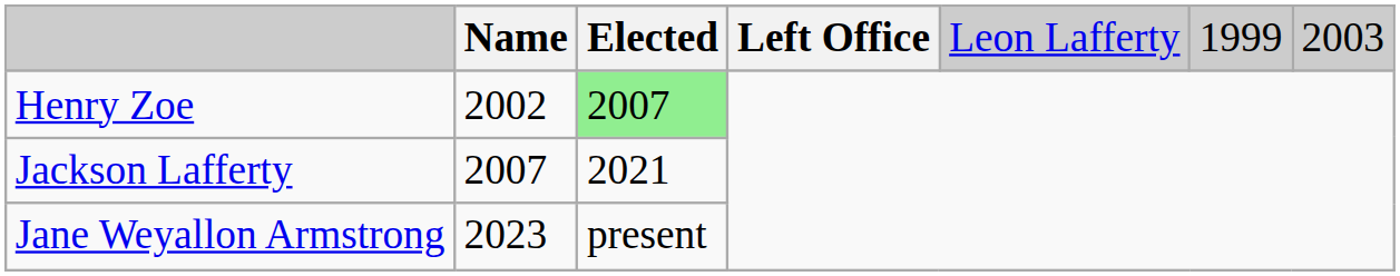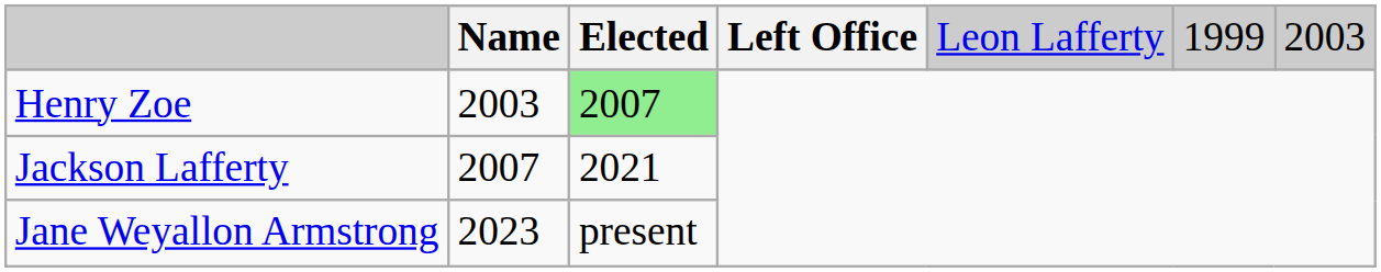 <table class="wikitable">
 <tr bgcolor="CCCCCC">
 <td></td>
 <th>Name</th>
 <th>Elected</th>
 <th>Left Office<br></th>
 <td><a href='#'>Leon Lafferty</a></td>
 <td>1999</td>
 <td>2003</td>
 </tr>
 <tr>
 <td><a href='#'>Henry Zoe</a></td>
-<td>2002</td>
+<td>2003</td>
 <td style="background: lightgreen;">2007</td>
 </tr>
 <tr>
 <td><a href='#'>Jackson Lafferty</a></td>
 <td>2007</td>
 <td>2021</td>
 </tr>
 <tr>
 <td><a href='#'>Jane Weyallon Armstrong</a></td>
 <td>2023</td>
 <td>present</td>
 </tr>
 </table>
